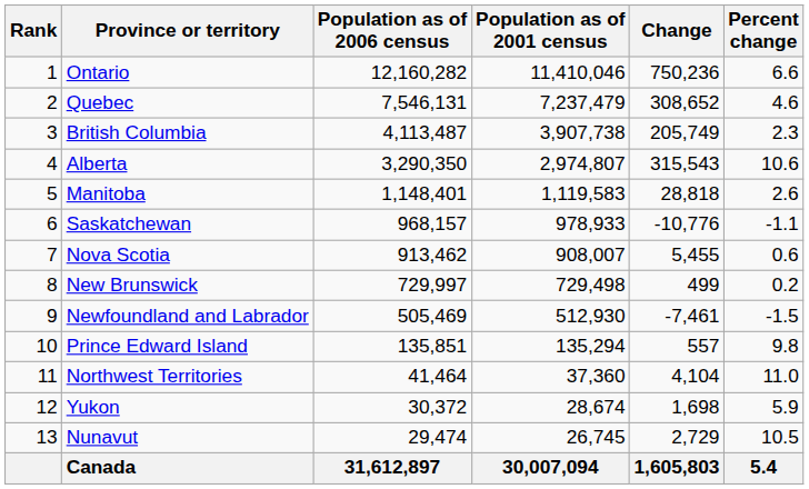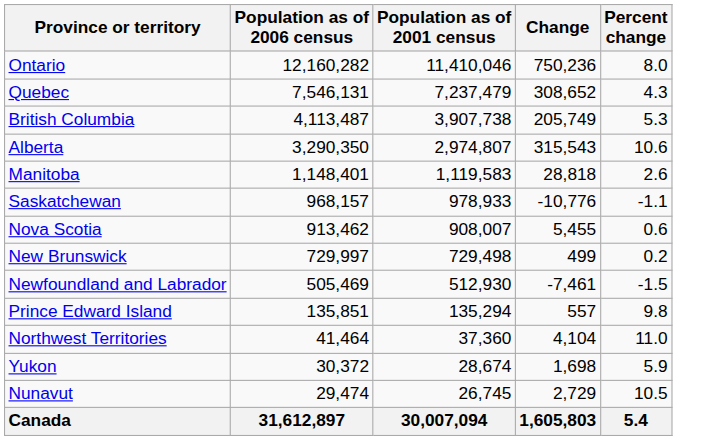 <table class="wikitable sortable" style="text-align: right;">
 <tr>
-<th style="width:40px" style="text-align: center;">Rank</th>
 <th style="text-align: center;">Province or territory</th>
 <th style="text-align: center;" data-sort-type="number">Population as of<br>2006 census</th>
 <th style="text-align: center;" data-sort-type="number">Population as of<br>2001 census</th>
 <th style="text-align: center;" data-sort-type="number">Change</th>
 <th style="text-align: center;" data-sort-type="number">Percent<br>change</th>
 </tr>
 <tr>
-<td>1</td>
 <td style="text-align: left;"><a href='#'>Ontario</a></td>
 <td>12,160,282</td>
 <td>11,410,046</td>
 <td>750,236 </td>
-<td>6.6 </td>
+<td>8.0 </td>
 </tr>
 <tr>
-<td>2</td>
 <td style="text-align: left;"><a href='#'>Quebec</a></td>
 <td>7,546,131</td>
 <td>7,237,479</td>
 <td>308,652 </td>
-<td>4.6 </td>
+<td>4.3 </td>
 </tr>
 <tr>
-<td>3</td>
 <td style="text-align: left;"><a href='#'>British Columbia</a></td>
 <td>4,113,487</td>
 <td>3,907,738</td>
 <td>205,749 </td>
-<td>2.3 </td>
+<td>5.3 </td>
 </tr>
 <tr>
-<td>4</td>
 <td style="text-align: left;"><a href='#'>Alberta</a></td>
 <td>3,290,350</td>
 <td>2,974,807</td>
 <td>315,543 </td>
 <td>10.6 </td>
 </tr>
 <tr>
-<td>5</td>
 <td style="text-align: left;"><a href='#'>Manitoba</a></td>
 <td>1,148,401</td>
 <td>1,119,583</td>
 <td>28,818 </td>
 <td>2.6 </td>
 </tr>
 <tr>
-<td>6</td>
 <td style="text-align: left;"><a href='#'>Saskatchewan</a></td>
 <td>968,157</td>
 <td>978,933</td>
 <td>-10,776 </td>
 <td>-1.1 </td>
 </tr>
 <tr>
-<td>7</td>
 <td style="text-align: left;"><a href='#'>Nova Scotia</a></td>
 <td>913,462</td>
 <td>908,007</td>
 <td>5,455 </td>
 <td>0.6 </td>
 </tr>
 <tr>
-<td>8</td>
 <td style="text-align: left;"><a href='#'>New Brunswick</a></td>
 <td>729,997</td>
 <td>729,498</td>
 <td>499 </td>
 <td>0.2 </td>
 </tr>
 <tr>
-<td>9</td>
 <td style="text-align: left;"><a href='#'>Newfoundland and Labrador</a></td>
 <td>505,469</td>
 <td>512,930</td>
 <td>-7,461 </td>
 <td>-1.5 </td>
 </tr>
 <tr>
-<td>10</td>
 <td style="text-align: left;"><a href='#'>Prince Edward Island</a></td>
 <td>135,851</td>
 <td>135,294</td>
 <td>557 </td>
 <td>9.8 </td>
 </tr>
 <tr>
-<td>11</td>
 <td style="text-align: left;"><a href='#'>Northwest Territories</a></td>
 <td>41,464</td>
 <td>37,360</td>
 <td>4,104 </td>
 <td>11.0 </td>
 </tr>
 <tr>
-<td>12</td>
 <td style="text-align: left;"><a href='#'>Yukon</a></td>
 <td>30,372</td>
 <td>28,674</td>
 <td>1,698 </td>
 <td>5.9 </td>
 </tr>
 <tr>
-<td>13</td>
 <td style="text-align: left;"><a href='#'>Nunavut</a></td>
 <td>29,474</td>
 <td>26,745</td>
 <td>2,729 </td>
 <td>10.5 </td>
 </tr>
 <tr>
-<th></th>
 <th style="text-align: left;">Canada</th>
 <th>31,612,897</th>
 <th>30,007,094</th>
 <th>1,605,803 </th>
 <th>5.4 </th>
 </tr>
 </table>
